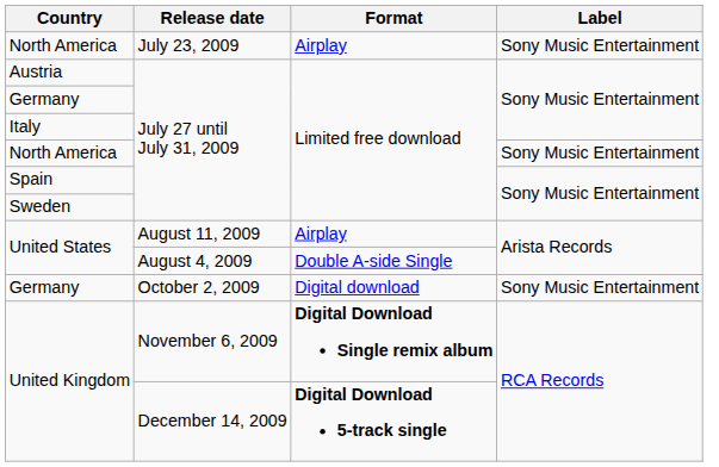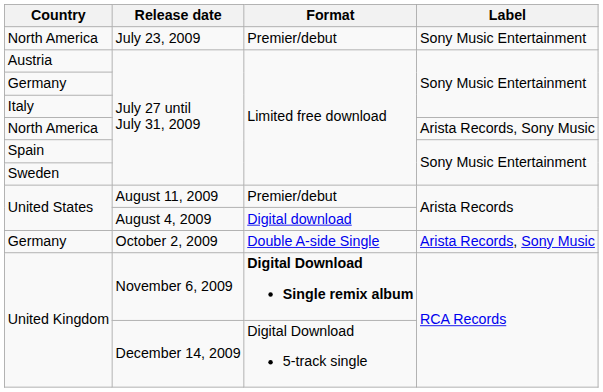 <table class="wikitable">
 <tr>
 <th>Country</th>
 <th>Release date</th>
 <th>Format</th>
 <th>Label</th>
 </tr>
 <tr>
 <td>North America</td>
 <td>July 23, 2009</td>
-<td><a href='#'>Airplay</a></td>
+<td>Premier/debut</td>
 <td>Sony Music Entertainment</td>
 </tr>
 <tr>
 <td>Austria</td>
 <td rowspan="6">July 27 until<br> July 31, 2009</td>
 <td rowspan="6">Limited free download</td>
 <td rowspan="3">Sony Music Entertainment</td>
 </tr>
 <tr>
 <td>Germany</td>
 </tr>
 <tr>
 <td>Italy</td>
 </tr>
 <tr>
 <td>North America</td>
-<td>Sony Music Entertainment</td>
+<td>Arista Records, Sony Music</td>
 </tr>
 <tr>
 <td>Spain</td>
 <td rowspan="2">Sony Music Entertainment</td>
 </tr>
 <tr>
 <td>Sweden</td>
 </tr>
 <tr>
 <td rowspan="2">United States</td>
 <td>August 11, 2009</td>
-<td><a href='#'>Airplay</a></td>
+<td>Premier/debut</td>
 <td rowspan="2">Arista Records</td>
 </tr>
 <tr>
 <td>August 4, 2009</td>
-<td><a href='#'>Double A-side Single</a></td>
+<td><a href='#'>Digital download</a></td>
 </tr>
 <tr>
 <td>Germany</td>
 <td>October 2, 2009</td>
-<td><a href='#'>Digital download</a></td>
-<td>Sony Music Entertainment</td>
+<td><a href='#'>Double A-side Single</a></td>
+<td><a href='#'>Arista Records</a>, <a href='#'>Sony Music</a></td>
 </tr>
 <tr>
 <td rowspan="2">United Kingdom</td>
 <td>November 6, 2009</td>
 <td><strong>Digital Download<br><ul><li>Single remix album</li></ul></strong></td>
 <td rowspan="2"><a href='#'>RCA Records</a></td>
 </tr>
 <tr>
 <td>December 14, 2009</td>
-<td><strong>Digital Download<br><ul><li>5-track single</li></ul></strong></td>
+<td>Digital Download<br><ul><li>5-track single</li></ul></td>
 </tr>
 </table>
